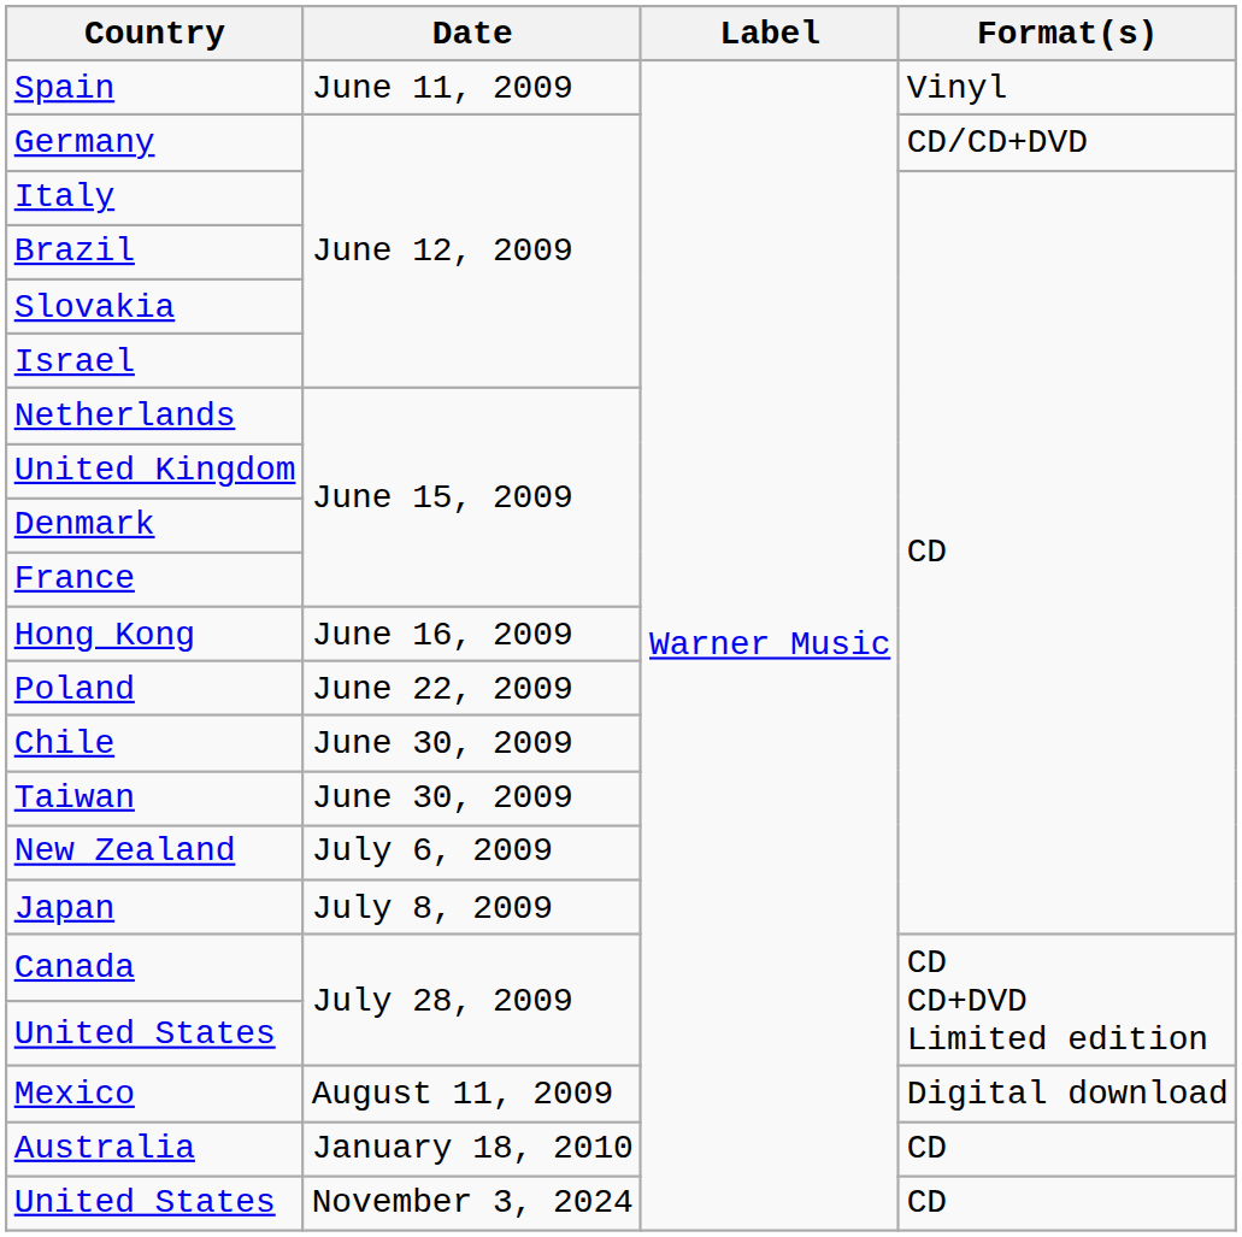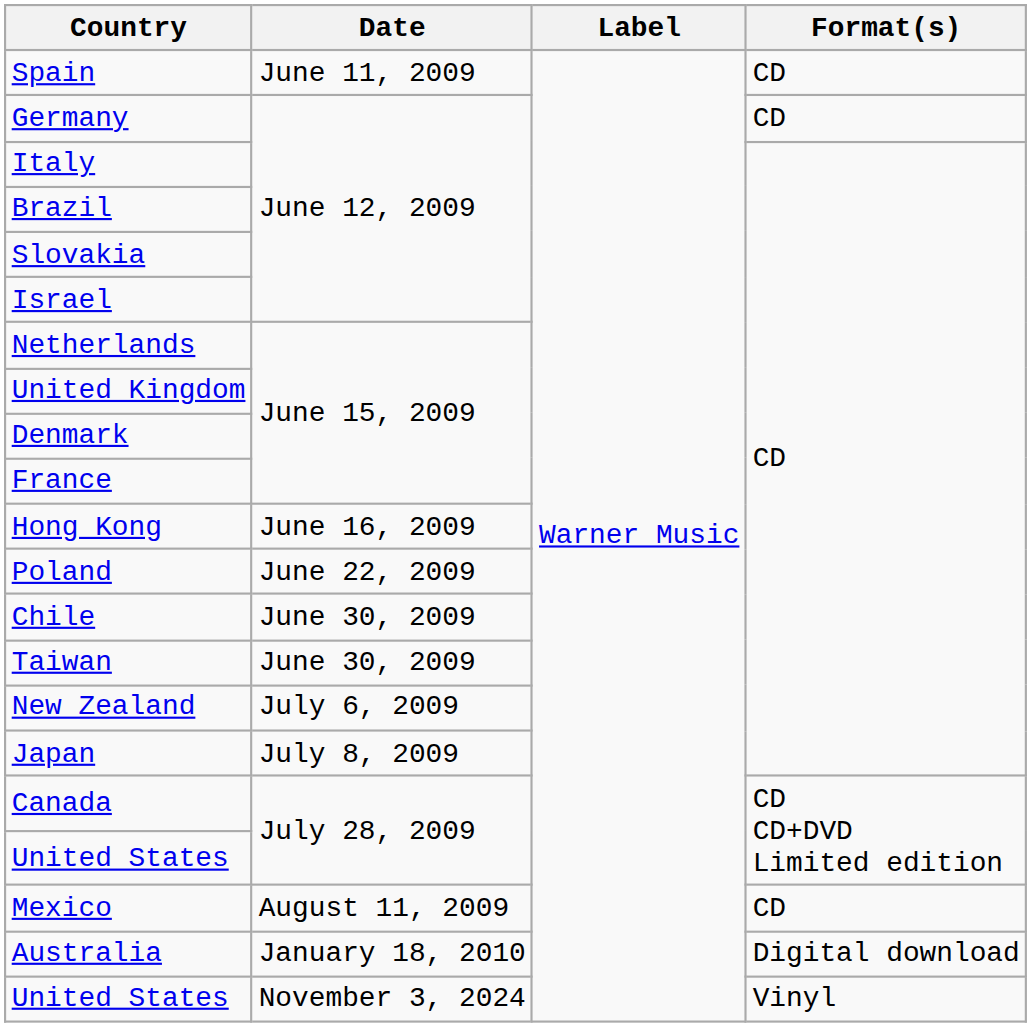 <table class="wikitable">
 <tr>
 <th>Country</th>
 <th>Date</th>
 <th>Label</th>
 <th>Format(s)</th>
 </tr>
 <tr>
 <td><a href='#'>Spain</a></td>
 <td>June 11, 2009</td>
 <td rowspan="21"><a href='#'>Warner Music</a></td>
-<td>Vinyl</td>
+<td>CD</td>
 </tr>
 <tr>
 <td><a href='#'>Germany</a></td>
 <td rowspan="5">June 12, 2009</td>
-<td>CD/CD+DVD</td>
+<td>CD</td>
 </tr>
 <tr>
 <td><a href='#'>Italy</a></td>
 <td rowspan="14">CD</td>
 </tr>
 <tr>
 <td><a href='#'>Brazil</a></td>
 </tr>
 <tr>
 <td><a href='#'>Slovakia</a></td>
 </tr>
 <tr>
 <td><a href='#'>Israel</a></td>
 </tr>
 <tr>
 <td><a href='#'>Netherlands</a></td>
 <td rowspan="4">June 15, 2009</td>
 </tr>
 <tr>
 <td><a href='#'>United Kingdom</a></td>
 </tr>
 <tr>
 <td><a href='#'>Denmark</a></td>
 </tr>
 <tr>
 <td><a href='#'>France</a></td>
 </tr>
 <tr>
 <td><a href='#'>Hong Kong</a></td>
 <td>June 16, 2009</td>
 </tr>
 <tr>
 <td><a href='#'>Poland</a></td>
 <td>June 22, 2009</td>
 </tr>
 <tr>
 <td><a href='#'>Chile</a></td>
 <td>June 30, 2009</td>
 </tr>
 <tr>
 <td><a href='#'>Taiwan</a></td>
 <td>June 30, 2009</td>
 </tr>
 <tr>
 <td><a href='#'>New Zealand</a></td>
 <td>July 6, 2009</td>
 </tr>
 <tr>
 <td><a href='#'>Japan</a></td>
 <td>July 8, 2009</td>
 </tr>
 <tr>
 <td><a href='#'>Canada</a></td>
 <td rowspan="2">July 28, 2009</td>
 <td rowspan="2">CD<br>CD+DVD<br>Limited edition</td>
 </tr>
 <tr>
 <td><a href='#'>United States</a></td>
 </tr>
 <tr>
 <td><a href='#'>Mexico</a></td>
 <td>August 11, 2009</td>
-<td>Digital download</td>
+<td>CD</td>
 </tr>
 <tr>
 <td><a href='#'>Australia</a></td>
 <td>January 18, 2010</td>
-<td>CD</td>
+<td>Digital download</td>
 </tr>
 <tr>
 <td><a href='#'>United States</a></td>
 <td>November 3, 2024</td>
-<td>CD</td>
+<td>Vinyl</td>
 </tr>
 </table>
